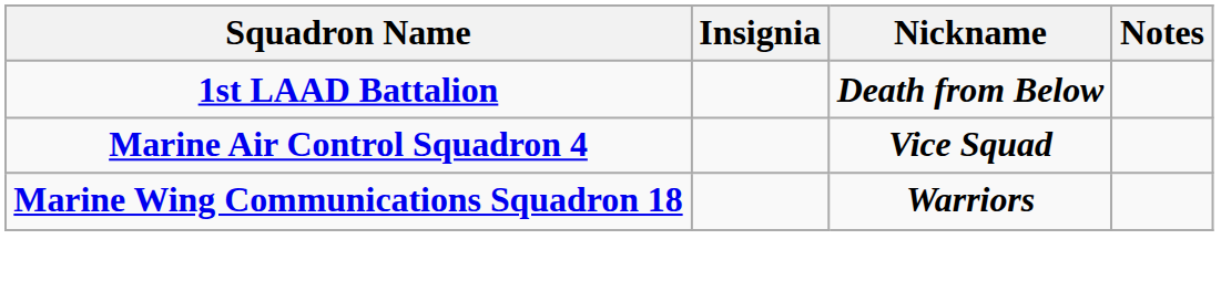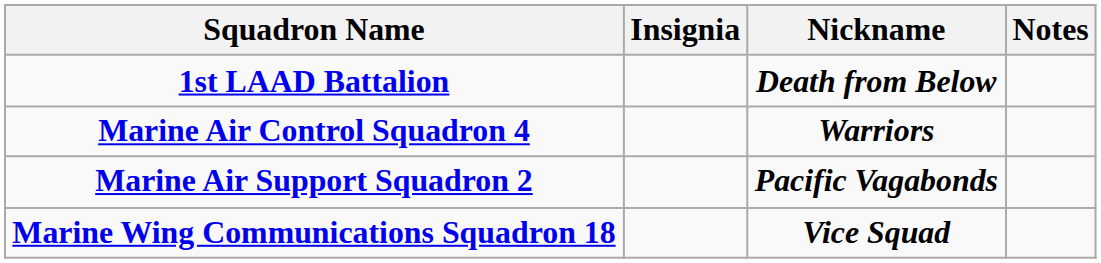 <table class="wikitable sortable" style="text-align:center">
 <tr>
 <th>Squadron Name</th>
 <th>Insignia</th>
 <th>Nickname</th>
 <th>Notes</th>
 </tr>
 <tr>
 <td><strong><a href='#'>1st LAAD Battalion</a></strong></td>
 <td></td>
 <td><strong><em>Death from Below</em></strong></td>
 <td></td>
 </tr>
 <tr>
 <td><strong><a href='#'>Marine Air Control Squadron 4</a></strong></td>
 <td></td>
-<td><strong><em>Vice Squad</em></strong></td>
+<td><strong><em>Warriors</em></strong></td>
+<td></td>
+</tr>
+<tr>
+<td><strong><a href='#'>Marine Air Support Squadron 2</a></strong></td>
+<td></td>
+<td><strong><em>Pacific Vagabonds</em></strong></td>
 <td></td>
 </tr>
 <tr>
 <td><strong><a href='#'>Marine Wing Communications Squadron 18</a></strong></td>
 <td></td>
-<td><strong><em>Warriors</em></strong></td>
+<td><strong><em>Vice Squad</em></strong></td>
 <td></td>
 </tr>
 </table>
